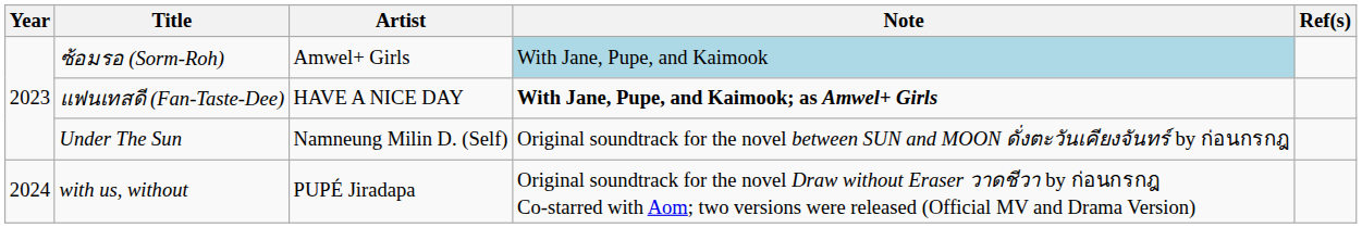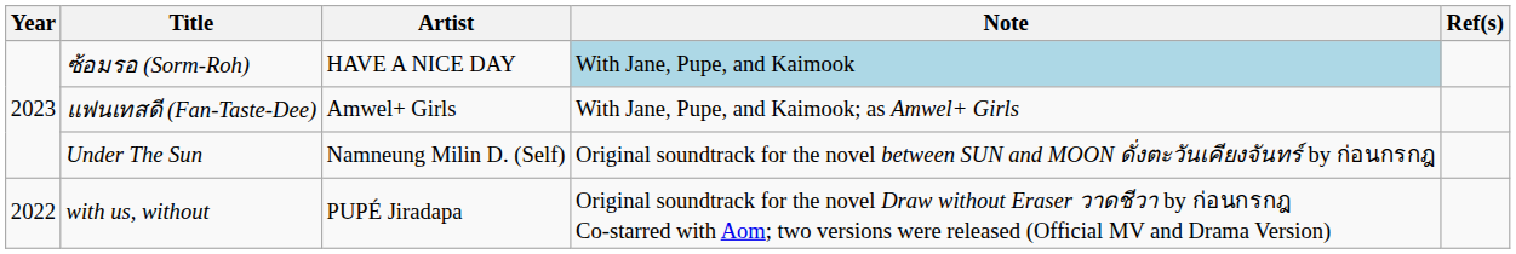 <table class="wikitable">
 <tr>
 <th>Year</th>
 <th>Title</th>
 <th>Artist</th>
 <th>Note</th>
 <th>Ref(s)</th>
 </tr>
 <tr>
 <td rowspan="3">2023</td>
 <td><em>ซ้อมรอ (Sorm-Roh)</em></td>
-<td>Amwel+ Girls</td>
+<td>HAVE A NICE DAY</td>
 <td style="background: lightblue;">With Jane, Pupe, and Kaimook</td>
 <td></td>
 </tr>
 <tr>
 <td><em>แฟนเทสดี (Fan-Taste-Dee)</em></td>
-<td>HAVE A NICE DAY</td>
-<td><strong>With Jane, Pupe, and Kaimook; as <em>Amwel+ Girls</em></strong></td>
+<td>Amwel+ Girls</td>
+<td>With Jane, Pupe, and Kaimook; as <em>Amwel+ Girls</em></td>
 <td></td>
 </tr>
 <tr>
 <td><em>Under The Sun</em></td>
 <td>Namneung Milin D. (Self)</td>
 <td>Original soundtrack for the novel <em>between SUN and MOON ดั่งตะวันเคียงจันทร์</em> by ก่อนกรกฎ</td>
 <td></td>
 </tr>
 <tr>
-<td>2024</td>
+<td>2022</td>
 <td><em>with us, without</em></td>
 <td>PUPÉ Jiradapa</td>
 <td>Original soundtrack for the novel <em>Draw without Eraser วาดชีวา</em> by ก่อนกรกฎ<br>Co-starred with <a href='#'>Aom</a>; two versions were released (Official MV and Drama Version)</td>
 <td></td>
 </tr>
 </table>
